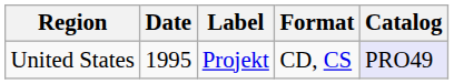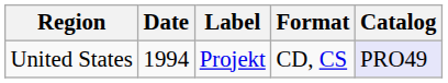 <table class="wikitable">
 <tr>
 <th>Region</th>
 <th>Date</th>
 <th>Label</th>
 <th>Format</th>
 <th>Catalog</th>
 </tr>
 <tr>
 <td>United States</td>
-<td>1995</td>
+<td>1994</td>
 <td><a href='#'>Projekt</a></td>
 <td>CD, <a href='#'>CS</a></td>
 <td style="background: lavender;">PRO49</td>
 </tr>
 </table>
